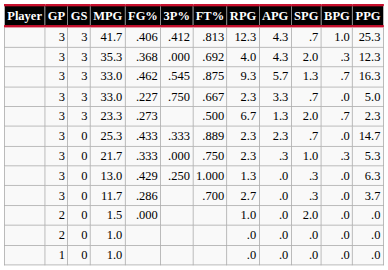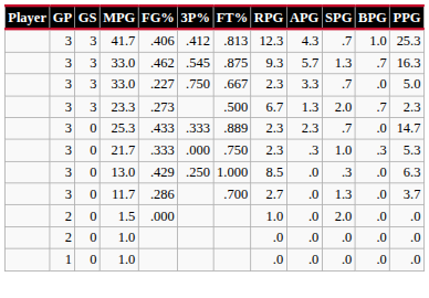 <table class="wikitable sortable" style="text-align:right;">
 <tr>
 <th style="background:#010101; color:#FFFFFF; border-top:#C8102E 3px solid; border-bottom:#C8102E 3px solid;">Player</th>
 <th style="background:#010101; color:#FFFFFF; border-top:#C8102E 3px solid; border-bottom:#C8102E 3px solid;">GP</th>
 <th style="background:#010101; color:#FFFFFF; border-top:#C8102E 3px solid; border-bottom:#C8102E 3px solid;">GS</th>
 <th style="background:#010101; color:#FFFFFF; border-top:#C8102E 3px solid; border-bottom:#C8102E 3px solid;">MPG</th>
 <th style="background:#010101; color:#FFFFFF; border-top:#C8102E 3px solid; border-bottom:#C8102E 3px solid;">FG%</th>
 <th style="background:#010101; color:#FFFFFF; border-top:#C8102E 3px solid; border-bottom:#C8102E 3px solid;">3P%</th>
 <th style="background:#010101; color:#FFFFFF; border-top:#C8102E 3px solid; border-bottom:#C8102E 3px solid;">FT%</th>
 <th style="background:#010101; color:#FFFFFF; border-top:#C8102E 3px solid; border-bottom:#C8102E 3px solid;">RPG</th>
 <th style="background:#010101; color:#FFFFFF; border-top:#C8102E 3px solid; border-bottom:#C8102E 3px solid;">APG</th>
 <th style="background:#010101; color:#FFFFFF; border-top:#C8102E 3px solid; border-bottom:#C8102E 3px solid;">SPG</th>
 <th style="background:#010101; color:#FFFFFF; border-top:#C8102E 3px solid; border-bottom:#C8102E 3px solid;">BPG</th>
 <th style="background:#010101; color:#FFFFFF; border-top:#C8102E 3px solid; border-bottom:#C8102E 3px solid;">PPG</th>
 </tr>
 <tr>
 <td style="text-align:left;"></td>
 <td>3</td>
 <td>3</td>
 <td>41.7</td>
 <td>.406</td>
 <td>.412</td>
 <td>.813</td>
 <td>12.3</td>
 <td>4.3</td>
 <td>.7</td>
 <td>1.0</td>
 <td>25.3</td>
-</tr>
-<tr>
-<td style="text-align:left;"></td>
-<td>3</td>
-<td>3</td>
-<td>35.3</td>
-<td>.368</td>
-<td>.000</td>
-<td>.692</td>
-<td>4.0</td>
-<td>4.3</td>
-<td>2.0</td>
-<td>.3</td>
-<td>12.3</td>
 </tr>
 <tr>
 <td style="text-align:left;"></td>
 <td>3</td>
 <td>3</td>
 <td>33.0</td>
 <td>.462</td>
 <td>.545</td>
 <td>.875</td>
 <td>9.3</td>
 <td>5.7</td>
 <td>1.3</td>
 <td>.7</td>
 <td>16.3</td>
 </tr>
 <tr>
 <td style="text-align:left;"></td>
 <td>3</td>
 <td>3</td>
 <td>33.0</td>
 <td>.227</td>
 <td>.750</td>
 <td>.667</td>
 <td>2.3</td>
 <td>3.3</td>
 <td>.7</td>
 <td>.0</td>
 <td>5.0</td>
 </tr>
 <tr>
 <td style="text-align:left;"></td>
 <td>3</td>
 <td>3</td>
 <td>23.3</td>
 <td>.273</td>
 <td></td>
 <td>.500</td>
 <td>6.7</td>
 <td>1.3</td>
 <td>2.0</td>
 <td>.7</td>
 <td>2.3</td>
 </tr>
 <tr>
 <td style="text-align:left;"></td>
 <td>3</td>
 <td>0</td>
 <td>25.3</td>
 <td>.433</td>
 <td>.333</td>
 <td>.889</td>
 <td>2.3</td>
 <td>2.3</td>
 <td>.7</td>
 <td>.0</td>
 <td>14.7</td>
 </tr>
 <tr>
 <td style="text-align:left;"></td>
 <td>3</td>
 <td>0</td>
 <td>21.7</td>
 <td>.333</td>
 <td>.000</td>
 <td>.750</td>
 <td>2.3</td>
 <td>.3</td>
 <td>1.0</td>
 <td>.3</td>
 <td>5.3</td>
 </tr>
 <tr>
 <td style="text-align:left;"></td>
 <td>3</td>
 <td>0</td>
 <td>13.0</td>
 <td>.429</td>
 <td>.250</td>
 <td>1.000</td>
-<td>1.3</td>
+<td>8.5</td>
 <td>.0</td>
 <td>.3</td>
 <td>.0</td>
 <td>6.3</td>
 </tr>
 <tr>
 <td style="text-align:left;"></td>
 <td>3</td>
 <td>0</td>
 <td>11.7</td>
 <td>.286</td>
 <td></td>
 <td>.700</td>
 <td>2.7</td>
 <td>.0</td>
-<td>.3</td>
+<td>1.3</td>
 <td>.0</td>
 <td>3.7</td>
 </tr>
 <tr>
 <td style="text-align:left;"></td>
 <td>2</td>
 <td>0</td>
 <td>1.5</td>
 <td>.000</td>
 <td></td>
 <td></td>
 <td>1.0</td>
 <td>.0</td>
 <td>2.0</td>
 <td>.0</td>
 <td>.0</td>
 </tr>
 <tr>
 <td style="text-align:left;"></td>
 <td>2</td>
 <td>0</td>
 <td>1.0</td>
 <td></td>
 <td></td>
 <td></td>
 <td>.0</td>
 <td>.0</td>
 <td>.0</td>
 <td>.0</td>
 <td>.0</td>
 </tr>
 <tr>
 <td style="text-align:left;"></td>
 <td>1</td>
 <td>0</td>
 <td>1.0</td>
 <td></td>
 <td></td>
 <td></td>
 <td>.0</td>
 <td>.0</td>
 <td>.0</td>
 <td>.0</td>
 <td>.0</td>
 </tr>
 </table>
